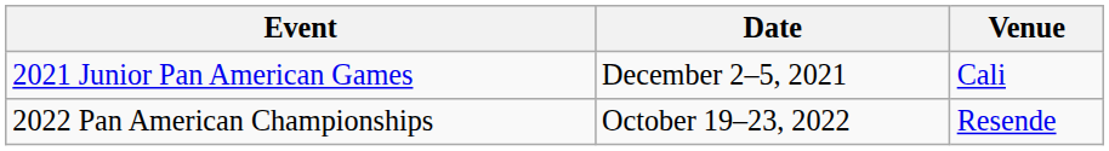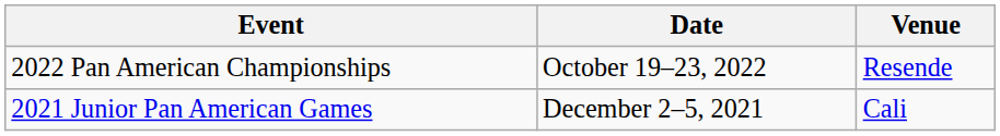 <table class="wikitable" width=600>
 <tr>
 <th>Event</th>
 <th>Date</th>
 <th>Venue</th>
 </tr>
 <tr>
+<td>2022 Pan American Championships</td>
+<td>October 19–23, 2022</td>
+<td> <a href='#'>Resende</a></td>
+</tr>
+<tr>
 <td><a href='#'>2021 Junior Pan American Games</a></td>
 <td>December 2–5, 2021</td>
 <td> <a href='#'>Cali</a></td>
 </tr>
-<tr>
-<td>2022 Pan American Championships</td>
-<td>October 19–23, 2022</td>
-<td> <a href='#'>Resende</a></td>
-</tr>
 </table>
